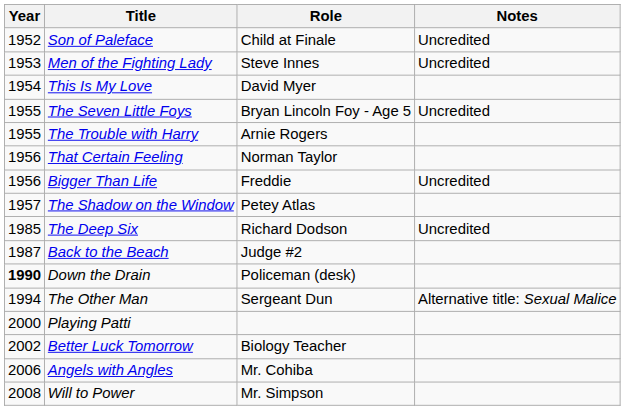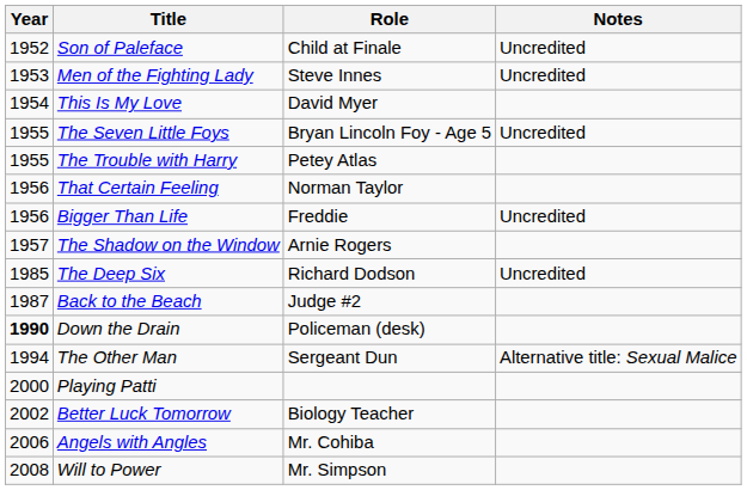 <table class="wikitable sortable">
 <tr>
 <th>Year</th>
 <th>Title</th>
 <th>Role</th>
 <th class="unsortable">Notes</th>
 </tr>
 <tr>
 <td>1952</td>
 <td><em><a href='#'>Son of Paleface</a></em></td>
 <td>Child at Finale</td>
 <td>Uncredited</td>
 </tr>
 <tr>
 <td>1953</td>
 <td><em><a href='#'>Men of the Fighting Lady</a></em></td>
 <td>Steve Innes</td>
 <td>Uncredited</td>
 </tr>
 <tr>
 <td>1954</td>
 <td><em><a href='#'>This Is My Love</a></em></td>
 <td>David Myer</td>
 <td></td>
 </tr>
 <tr>
 <td>1955</td>
 <td><em><a href='#'>The Seven Little Foys</a></em></td>
 <td>Bryan Lincoln Foy - Age 5</td>
 <td>Uncredited</td>
 </tr>
 <tr>
 <td>1955</td>
 <td><em><a href='#'>The Trouble with Harry</a></em></td>
-<td>Arnie Rogers</td>
+<td>Petey Atlas</td>
 <td></td>
 </tr>
 <tr>
 <td>1956</td>
 <td><em><a href='#'>That Certain Feeling</a></em></td>
 <td>Norman Taylor</td>
 <td></td>
 </tr>
 <tr>
 <td>1956</td>
 <td><em><a href='#'>Bigger Than Life</a></em></td>
 <td>Freddie</td>
 <td>Uncredited</td>
 </tr>
 <tr>
 <td>1957</td>
 <td><em><a href='#'>The Shadow on the Window</a></em></td>
-<td>Petey Atlas</td>
+<td>Arnie Rogers</td>
 <td></td>
 </tr>
 <tr>
 <td>1985</td>
 <td><em><a href='#'>The Deep Six</a></em></td>
 <td>Richard Dodson</td>
 <td>Uncredited</td>
 </tr>
 <tr>
 <td>1987</td>
 <td><em><a href='#'>Back to the Beach</a></em></td>
 <td>Judge #2</td>
 <td></td>
 </tr>
 <tr>
 <td><strong>1990</strong></td>
 <td><em>Down the Drain</em></td>
 <td>Policeman (desk)</td>
 <td></td>
 </tr>
 <tr>
 <td>1994</td>
 <td><em>The Other Man</em></td>
 <td>Sergeant Dun</td>
 <td>Alternative title: <em>Sexual Malice</em></td>
 </tr>
 <tr>
 <td>2000</td>
 <td><em>Playing Patti</em></td>
 <td></td>
 <td></td>
 </tr>
 <tr>
 <td>2002</td>
 <td><em><a href='#'>Better Luck Tomorrow</a></em></td>
 <td>Biology Teacher</td>
 <td></td>
 </tr>
 <tr>
 <td>2006</td>
 <td><em><a href='#'>Angels with Angles</a></em></td>
 <td>Mr. Cohiba</td>
 <td></td>
 </tr>
 <tr>
 <td>2008</td>
 <td><em>Will to Power</em></td>
 <td>Mr. Simpson</td>
 <td></td>
 </tr>
 </table>
